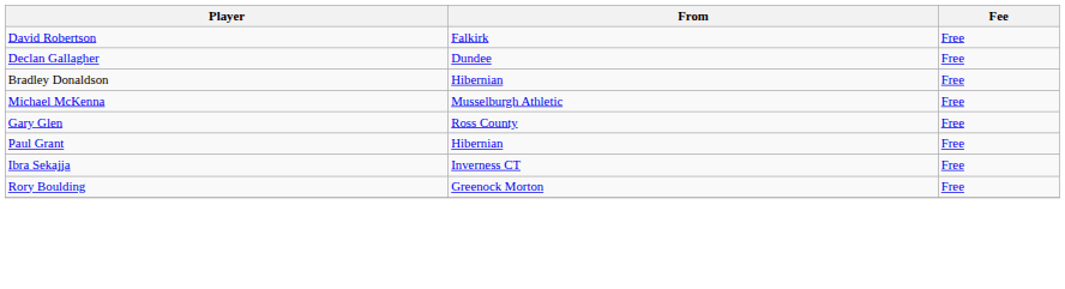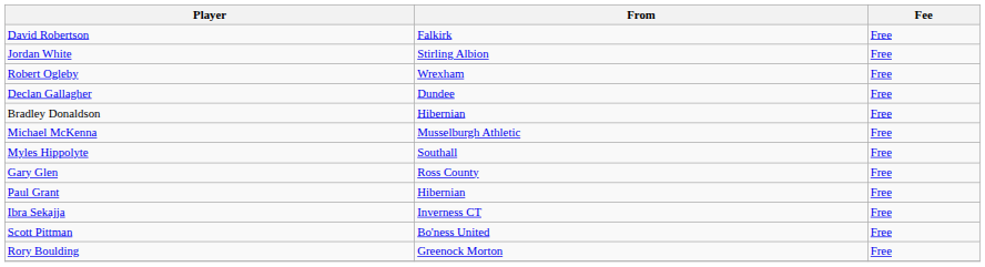 <table class="wikitable" style="text-align:center; font-size:95%;width:98%; text-align:left">
 <tr>
 <th>Player</th>
 <th>From</th>
 <th>Fee</th>
 </tr>
 <tr>
 <td> <a href='#'>David Robertson</a></td>
 <td> <a href='#'>Falkirk</a></td>
+<td><a href='#'>Free</a></td>
+</tr>
+<tr>
+<td> <a href='#'>Jordan White</a></td>
+<td> <a href='#'>Stirling Albion</a></td>
+<td><a href='#'>Free</a></td>
+</tr>
+<tr>
+<td> <a href='#'>Robert Ogleby</a></td>
+<td> <a href='#'>Wrexham</a></td>
 <td><a href='#'>Free</a></td>
 </tr>
 <tr>
 <td> <a href='#'>Declan Gallagher</a></td>
 <td> <a href='#'>Dundee</a></td>
 <td><a href='#'>Free</a></td>
 </tr>
 <tr>
 <td> Bradley Donaldson</td>
 <td> <a href='#'>Hibernian</a></td>
 <td><a href='#'>Free</a></td>
 </tr>
 <tr>
 <td> <a href='#'>Michael McKenna</a></td>
 <td> <a href='#'>Musselburgh Athletic</a></td>
 <td><a href='#'>Free</a></td>
 </tr>
 <tr>
+<td> <a href='#'>Myles Hippolyte</a></td>
+<td> <a href='#'>Southall</a></td>
+<td><a href='#'>Free</a></td>
+</tr>
+<tr>
 <td> <a href='#'>Gary Glen</a></td>
 <td> <a href='#'>Ross County</a></td>
 <td><a href='#'>Free</a></td>
 </tr>
 <tr>
 <td> <a href='#'>Paul Grant</a></td>
 <td> <a href='#'>Hibernian</a></td>
 <td><a href='#'>Free</a></td>
 </tr>
 <tr>
 <td> <a href='#'>Ibra Sekajja</a></td>
 <td> <a href='#'>Inverness CT</a></td>
 <td><a href='#'>Free</a></td>
 </tr>
 <tr>
+<td> <a href='#'>Scott Pittman</a></td>
+<td> <a href='#'>Bo'ness United</a></td>
+<td><a href='#'>Free</a></td>
+</tr>
+<tr>
 <td> <a href='#'>Rory Boulding</a></td>
 <td> <a href='#'>Greenock Morton</a></td>
 <td><a href='#'>Free</a></td>
 </tr>
 <tr>
 </tr>
 </table>
